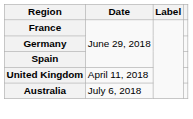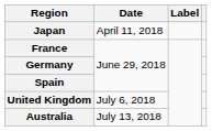 <table class="wikitable plainrowheaders">
 <tr>
 <th>Region</th>
 <th>Date</th>
 <th>Label</th>
 <th></th>
+</tr>
+<tr>
+<th scope="row">Japan</th>
+<td>April 11, 2018</td>
+<td></td>
+<td align="center"></td>
 </tr>
 <tr>
 <th scope="row">France</th>
 <td rowspan="3">June 29, 2018</td>
 <td rowspan="5"></td>
 <td align="center"></td>
 </tr>
 <tr>
 <th scope="row">Germany</th>
 <td align="center"></td>
 </tr>
 <tr>
 <th scope="row">Spain</th>
 <td align="center"></td>
 </tr>
 <tr>
 <th scope="row">United Kingdom</th>
-<td>April 11, 2018</td>
+<td>July 6, 2018</td>
 <td align="center"></td>
 </tr>
 <tr>
 <th scope="row">Australia</th>
-<td>July 6, 2018</td>
+<td>July 13, 2018</td>
 <td align="center"></td>
 </tr>
 </table>
